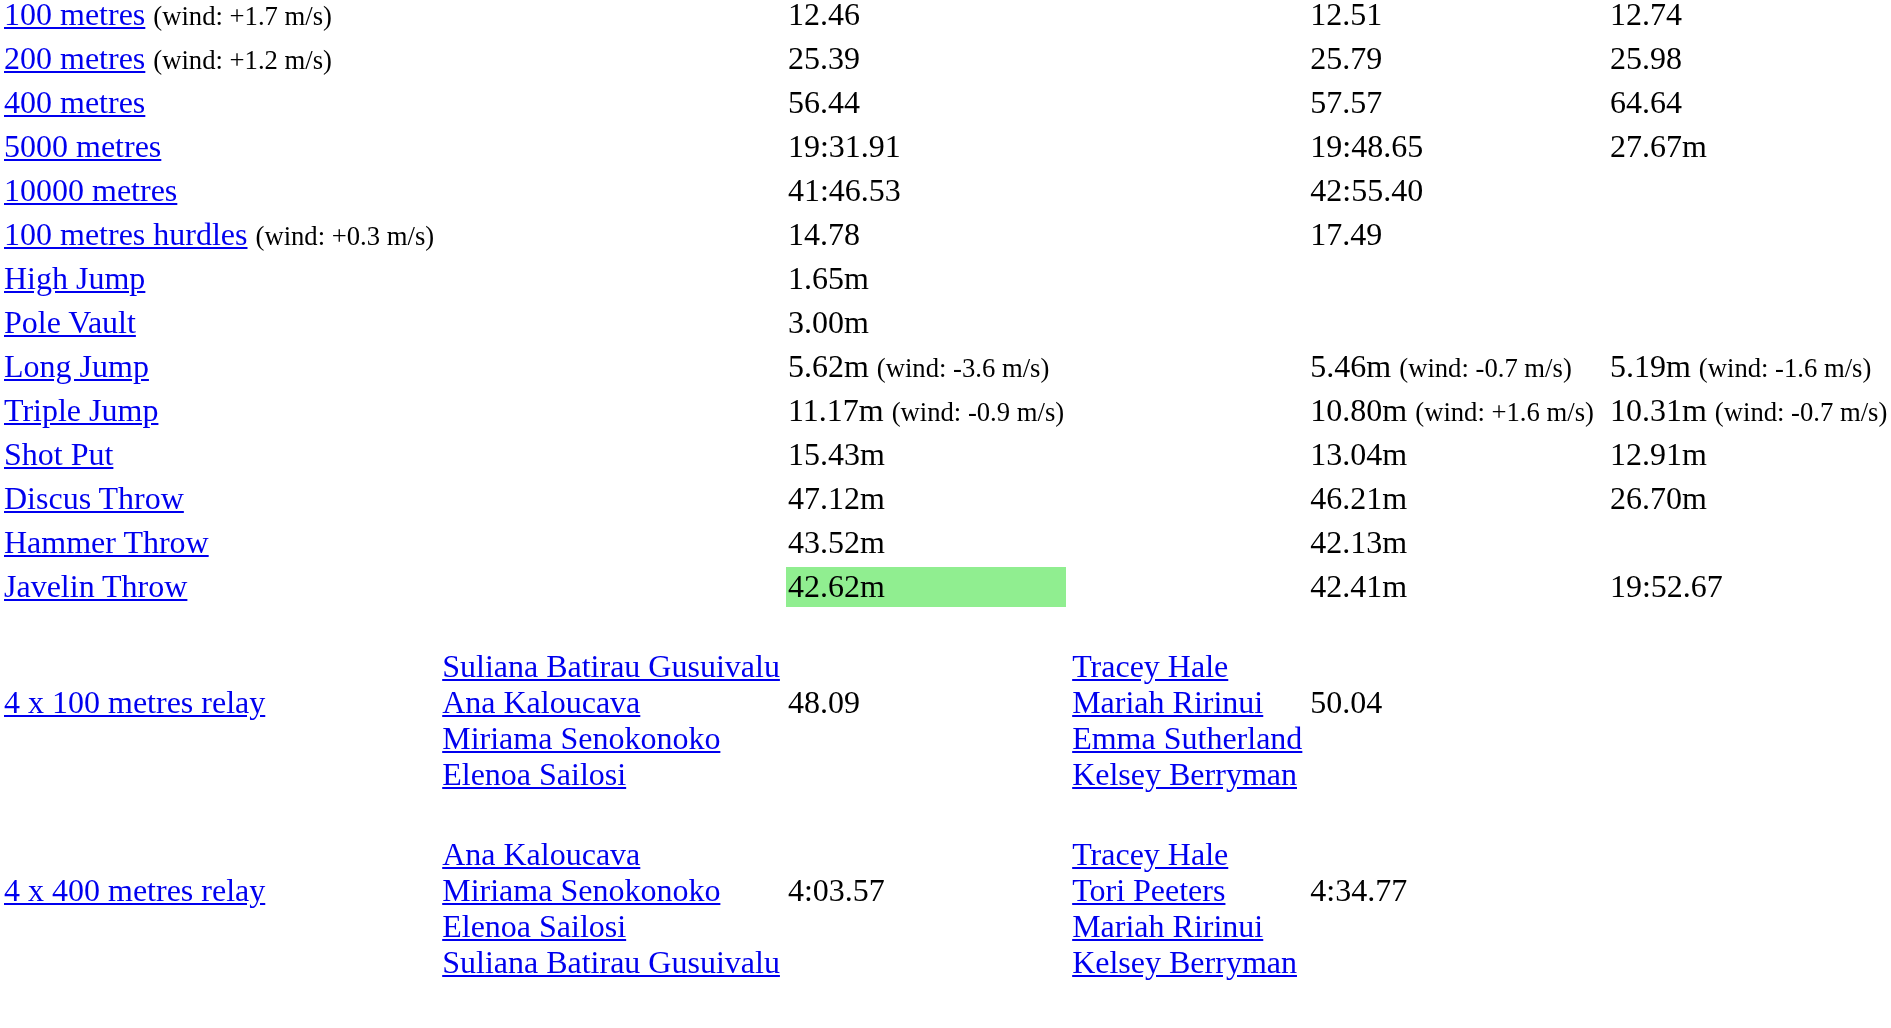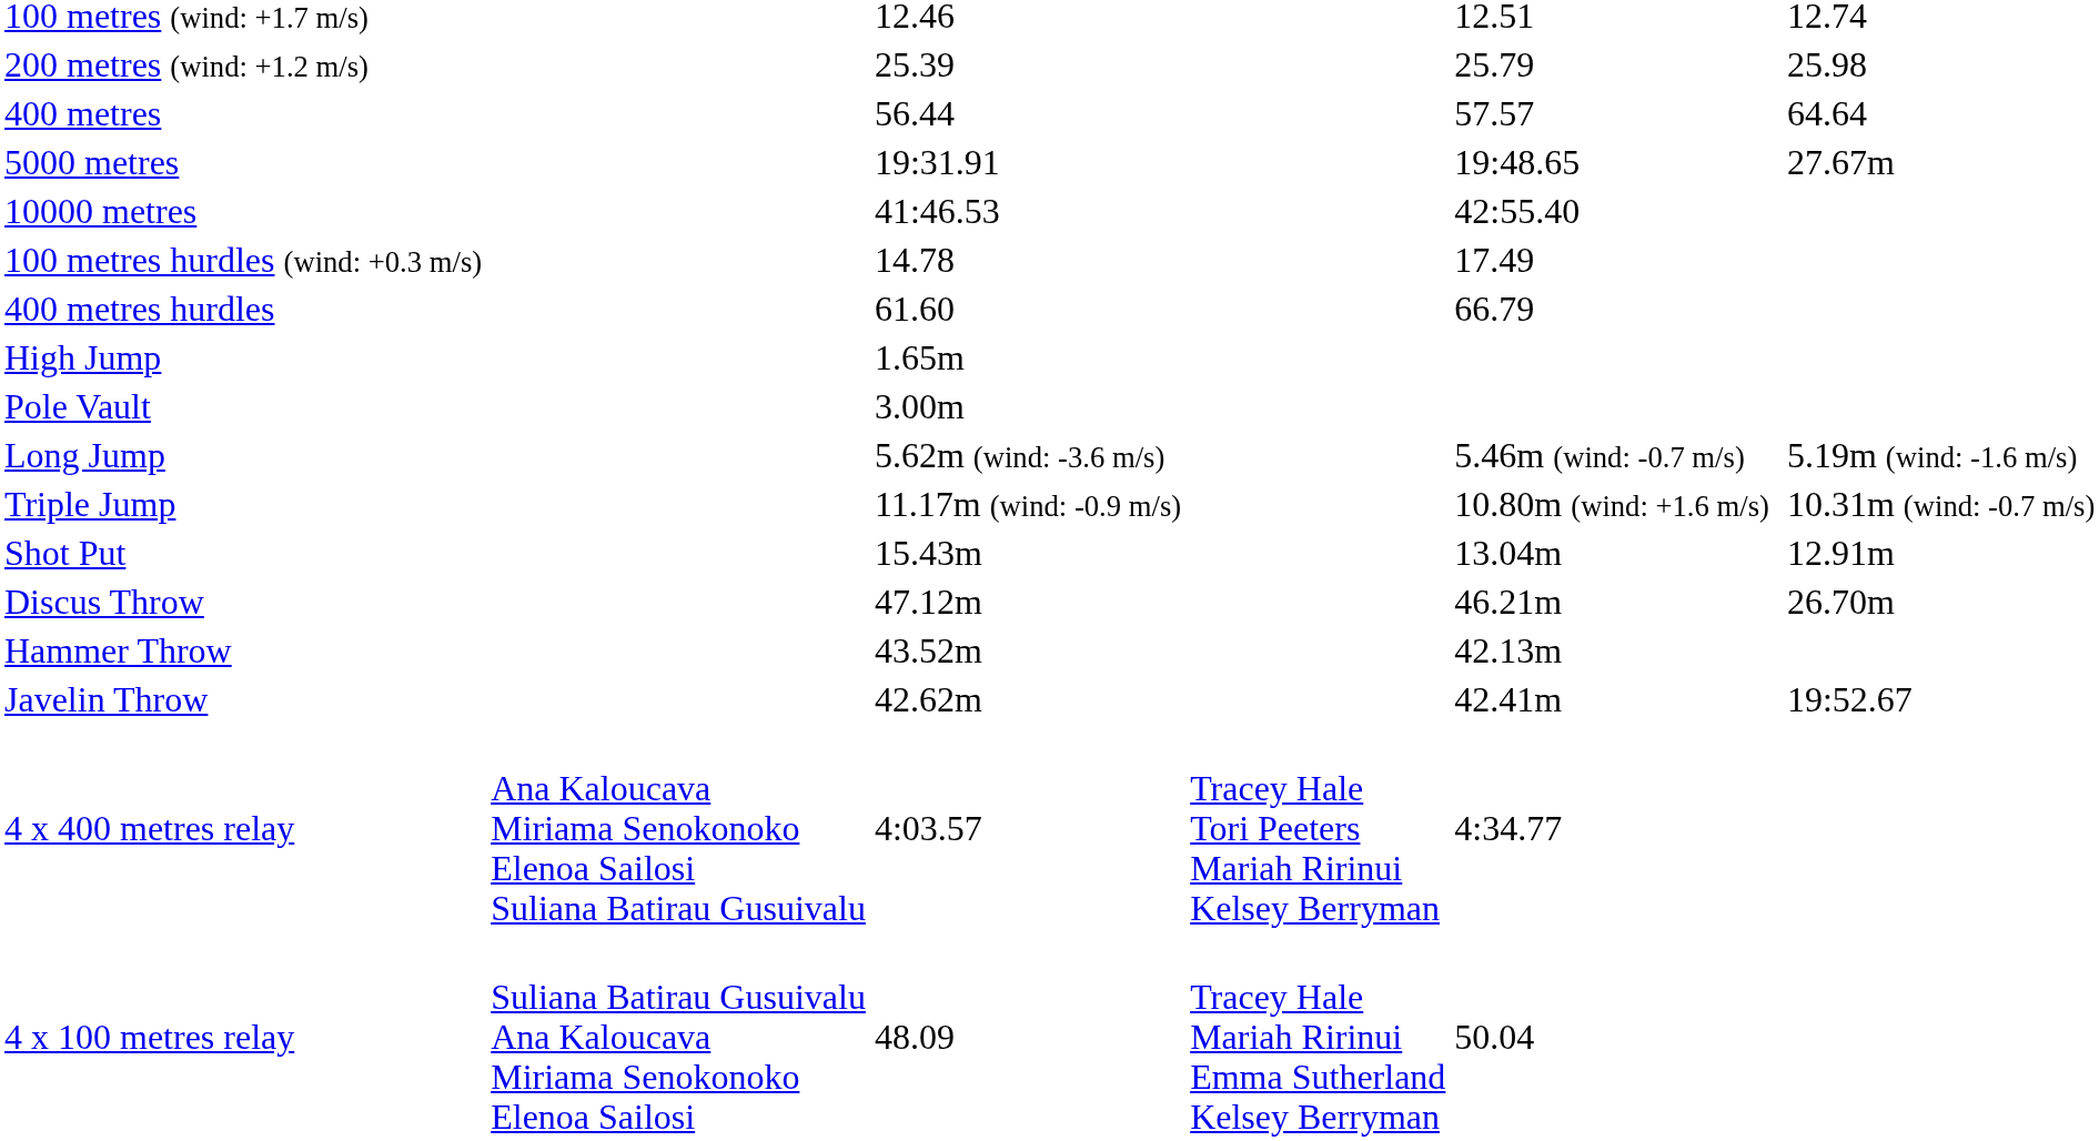 <table>
 <tr>
 <td><a href='#'>100 metres</a> <small>(wind: +1.7 m/s)</small></td>
 <td></td>
 <td>12.46</td>
 <td></td>
 <td>12.51</td>
 <td></td>
 <td>12.74</td>
 </tr>
 <tr>
 <td><a href='#'>200 metres</a> <small>(wind: +1.2 m/s)</small></td>
 <td></td>
 <td>25.39</td>
 <td></td>
 <td>25.79</td>
 <td></td>
 <td>25.98</td>
 </tr>
 <tr>
 <td><a href='#'>400 metres</a></td>
 <td></td>
 <td>56.44</td>
 <td></td>
 <td>57.57</td>
 <td></td>
 <td>64.64</td>
 </tr>
 <tr>
 <td><a href='#'>5000 metres</a></td>
 <td></td>
 <td>19:31.91</td>
 <td></td>
 <td>19:48.65</td>
 <td></td>
 <td>27.67m</td>
 </tr>
 <tr>
 <td><a href='#'>10000 metres</a></td>
 <td></td>
 <td>41:46.53</td>
 <td></td>
 <td>42:55.40</td>
 <td></td>
 <td></td>
 </tr>
 <tr>
 <td><a href='#'>100 metres hurdles</a> <small>(wind: +0.3 m/s)</small></td>
 <td></td>
 <td>14.78</td>
 <td></td>
 <td>17.49</td>
+<td></td>
+<td></td>
+</tr>
+<tr>
+<td><a href='#'>400 metres hurdles</a></td>
+<td></td>
+<td>61.60</td>
+<td></td>
+<td>66.79</td>
 <td></td>
 <td></td>
 </tr>
 <tr>
 <td><a href='#'>High Jump</a></td>
 <td></td>
 <td>1.65m</td>
 <td></td>
 <td></td>
 <td></td>
 <td></td>
 </tr>
 <tr>
 <td><a href='#'>Pole Vault</a></td>
 <td></td>
 <td>3.00m</td>
 <td></td>
 <td></td>
 <td></td>
 <td></td>
 </tr>
 <tr>
 <td><a href='#'>Long Jump</a></td>
 <td></td>
 <td>5.62m <small>(wind: -3.6 m/s)</small></td>
 <td></td>
 <td>5.46m <small>(wind: -0.7 m/s)</small></td>
 <td></td>
 <td>5.19m <small>(wind: -1.6 m/s)</small></td>
 </tr>
 <tr>
 <td><a href='#'>Triple Jump</a></td>
 <td></td>
 <td>11.17m <small>(wind: -0.9 m/s)</small></td>
 <td></td>
 <td>10.80m <small>(wind: +1.6 m/s)</small></td>
 <td></td>
 <td>10.31m <small>(wind: -0.7 m/s)</small></td>
 </tr>
 <tr>
 <td><a href='#'>Shot Put</a></td>
 <td></td>
 <td>15.43m</td>
 <td></td>
 <td>13.04m</td>
 <td></td>
 <td>12.91m</td>
 </tr>
 <tr>
 <td><a href='#'>Discus Throw</a></td>
 <td></td>
 <td>47.12m</td>
 <td></td>
 <td>46.21m</td>
 <td></td>
 <td>26.70m</td>
 </tr>
 <tr>
 <td><a href='#'>Hammer Throw</a></td>
 <td></td>
 <td>43.52m</td>
 <td></td>
 <td>42.13m</td>
 <td></td>
 <td></td>
 </tr>
 <tr>
 <td><a href='#'>Javelin Throw</a></td>
 <td></td>
-<td style="background: lightgreen;">42.62m</td>
+<td>42.62m</td>
 <td></td>
 <td>42.41m</td>
 <td></td>
 <td>19:52.67</td>
+</tr>
+<tr>
+<td><a href='#'>4 x 400 metres relay</a></td>
+<td> <br> <a href='#'>Ana Kaloucava</a> <br> <a href='#'>Miriama Senokonoko</a> <br> <a href='#'>Elenoa Sailosi</a> <br> <a href='#'>Suliana Batirau Gusuivalu</a></td>
+<td>4:03.57</td>
+<td> <br> <a href='#'>Tracey Hale</a> <br> <a href='#'>Tori Peeters</a> <br> <a href='#'>Mariah Ririnui</a> <br> <a href='#'>Kelsey Berryman</a></td>
+<td>4:34.77</td>
+<td></td>
+<td></td>
 </tr>
 <tr>
 <td><a href='#'>4 x 100 metres relay</a></td>
 <td> <br> <a href='#'>Suliana Batirau Gusuivalu</a> <br> <a href='#'>Ana Kaloucava</a> <br> <a href='#'>Miriama Senokonoko</a> <br> <a href='#'>Elenoa Sailosi</a></td>
 <td>48.09</td>
 <td> <br> <a href='#'>Tracey Hale</a> <br> <a href='#'>Mariah Ririnui</a> <br> <a href='#'>Emma Sutherland</a> <br> <a href='#'>Kelsey Berryman</a></td>
 <td>50.04</td>
 <td></td>
 <td></td>
 </tr>
-<tr>
-<td><a href='#'>4 x 400 metres relay</a></td>
-<td> <br> <a href='#'>Ana Kaloucava</a> <br> <a href='#'>Miriama Senokonoko</a> <br> <a href='#'>Elenoa Sailosi</a> <br> <a href='#'>Suliana Batirau Gusuivalu</a></td>
-<td>4:03.57</td>
-<td> <br> <a href='#'>Tracey Hale</a> <br> <a href='#'>Tori Peeters</a> <br> <a href='#'>Mariah Ririnui</a> <br> <a href='#'>Kelsey Berryman</a></td>
-<td>4:34.77</td>
-<td></td>
-<td></td>
-</tr>
 </table>
